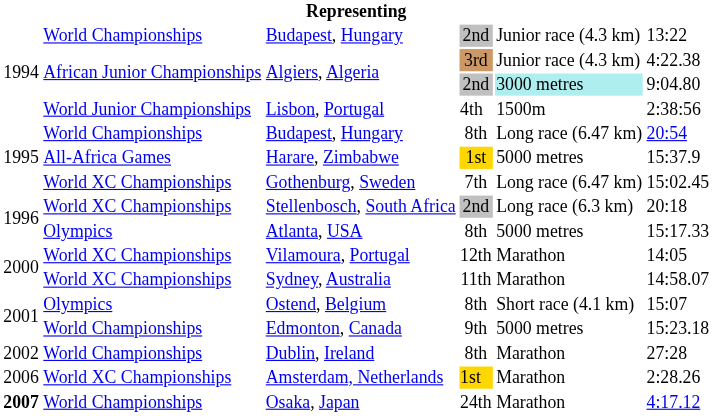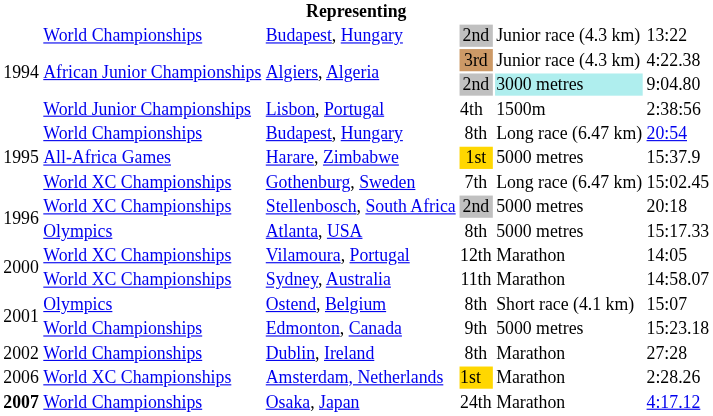 <table>
 <tr>
 <th colspan="6">Representing </th>
 </tr>
 <tr>
 <td rowspan=4>1994</td>
 <td><a href='#'>World Championships</a></td>
 <td><a href='#'>Budapest</a>, <a href='#'>Hungary</a></td>
 <td bgcolor="silver" align="center">2nd</td>
 <td>Junior race (4.3 km)</td>
 <td>13:22</td>
 </tr>
 <tr>
 <td rowspan=2><a href='#'>African Junior Championships</a></td>
 <td rowspan=2><a href='#'>Algiers</a>, <a href='#'>Algeria</a></td>
 <td bgcolor="cc9966" align="center">3rd</td>
 <td>Junior race (4.3 km)</td>
 <td>4:22.38</td>
 </tr>
 <tr>
 <td bgcolor="silver" align="center">2nd</td>
 <td style="background: paleturquoise;">3000 metres</td>
 <td>9:04.80</td>
 </tr>
 <tr>
 <td><a href='#'>World Junior Championships</a></td>
 <td><a href='#'>Lisbon</a>, <a href='#'>Portugal</a></td>
 <td>4th</td>
 <td>1500m</td>
 <td>2:38:56</td>
 </tr>
 <tr>
 <td rowspan=3>1995</td>
 <td><a href='#'>World Championships</a></td>
 <td><a href='#'>Budapest</a>, <a href='#'>Hungary</a></td>
 <td align="center">8th</td>
 <td>Long race (6.47 km)</td>
 <td><a href='#'>20:54</a></td>
 </tr>
 <tr>
 <td><a href='#'>All-Africa Games</a></td>
 <td><a href='#'>Harare</a>, <a href='#'>Zimbabwe</a></td>
 <td bgcolor="gold" align="center">1st</td>
 <td>5000 metres</td>
 <td>15:37.9</td>
 </tr>
 <tr>
 <td><a href='#'>World XC Championships</a></td>
 <td><a href='#'>Gothenburg</a>, <a href='#'>Sweden</a></td>
 <td align="center">7th</td>
 <td>Long race (6.47 km)</td>
 <td>15:02.45</td>
 </tr>
 <tr>
 <td rowspan=2>1996</td>
 <td><a href='#'>World XC Championships</a></td>
 <td><a href='#'>Stellenbosch</a>, <a href='#'>South Africa</a></td>
 <td bgcolor="silver" align="center">2nd</td>
-<td>Long race (6.3 km)</td>
+<td>5000 metres</td>
 <td>20:18</td>
 </tr>
 <tr>
 <td><a href='#'>Olympics</a></td>
 <td><a href='#'>Atlanta</a>, <a href='#'>USA</a></td>
 <td align="center">8th</td>
 <td>5000 metres</td>
 <td>15:17.33</td>
 </tr>
 <tr>
 <td rowspan=2>2000</td>
 <td><a href='#'>World XC Championships</a></td>
 <td><a href='#'>Vilamoura</a>, <a href='#'>Portugal</a></td>
 <td align="center">12th</td>
 <td>Marathon</td>
 <td>14:05</td>
 </tr>
 <tr>
 <td><a href='#'>World XC Championships</a></td>
 <td><a href='#'>Sydney</a>, <a href='#'>Australia</a></td>
 <td align="center">11th</td>
 <td>Marathon</td>
 <td>14:58.07</td>
 </tr>
 <tr>
 <td rowspan=2>2001</td>
 <td><a href='#'>Olympics</a></td>
 <td><a href='#'>Ostend</a>, <a href='#'>Belgium</a></td>
 <td align="center">8th</td>
 <td>Short race (4.1 km)</td>
 <td>15:07</td>
 </tr>
 <tr>
 <td><a href='#'>World Championships</a></td>
 <td><a href='#'>Edmonton</a>, <a href='#'>Canada</a></td>
 <td align="center">9th</td>
 <td>5000 metres</td>
 <td>15:23.18</td>
 </tr>
 <tr>
 <td>2002</td>
 <td><a href='#'>World Championships</a></td>
 <td><a href='#'>Dublin</a>, <a href='#'>Ireland</a></td>
 <td align="center">8th</td>
 <td>Marathon</td>
 <td>27:28</td>
 </tr>
 <tr>
 <td>2006</td>
 <td><a href='#'>World XC Championships</a></td>
 <td><a href='#'>Amsterdam, Netherlands</a></td>
 <td bgcolor="gold">1st</td>
 <td>Marathon</td>
 <td>2:28.26</td>
 </tr>
 <tr>
 <td><strong>2007</strong></td>
 <td><a href='#'>World Championships</a></td>
 <td><a href='#'>Osaka</a>, <a href='#'>Japan</a></td>
 <td align="center">24th</td>
 <td>Marathon</td>
 <td><a href='#'>4:17.12</a></td>
 </tr>
 <tr>
 </tr>
 </table>
